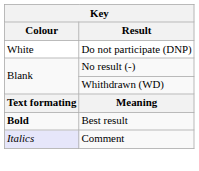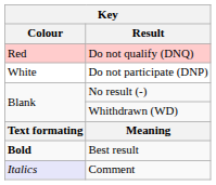 <table style="margin-right:0; font-size:85%" class="wikitable">
 <tr>
 <th colspan=2>Key</th>
 </tr>
 <tr>
 <th>Colour</th>
 <th>Result</th>
+</tr>
+<tr style="background-color:#FFCCCC">
+<td>Red</td>
+<td>Do not qualify (DNQ)</td>
 </tr>
 <tr style="background-color:#ffffff">
 <td>White</td>
 <td>Do not participate (DNP)</td>
 </tr>
 <tr>
 <td rowspan=2>Blank</td>
 <td>No result (-)</td>
 </tr>
 <tr>
 <td>Whithdrawn (WD)</td>
 </tr>
 <tr>
 <th>Text formating</th>
 <th>Meaning</th>
 </tr>
 <tr>
 <td><strong>Bold</strong></td>
 <td>Best result</td>
 </tr>
 <tr>
 <td style="background: lavender;"><em>Italics</em></td>
 <td>Comment</td>
 </tr>
 </table>
